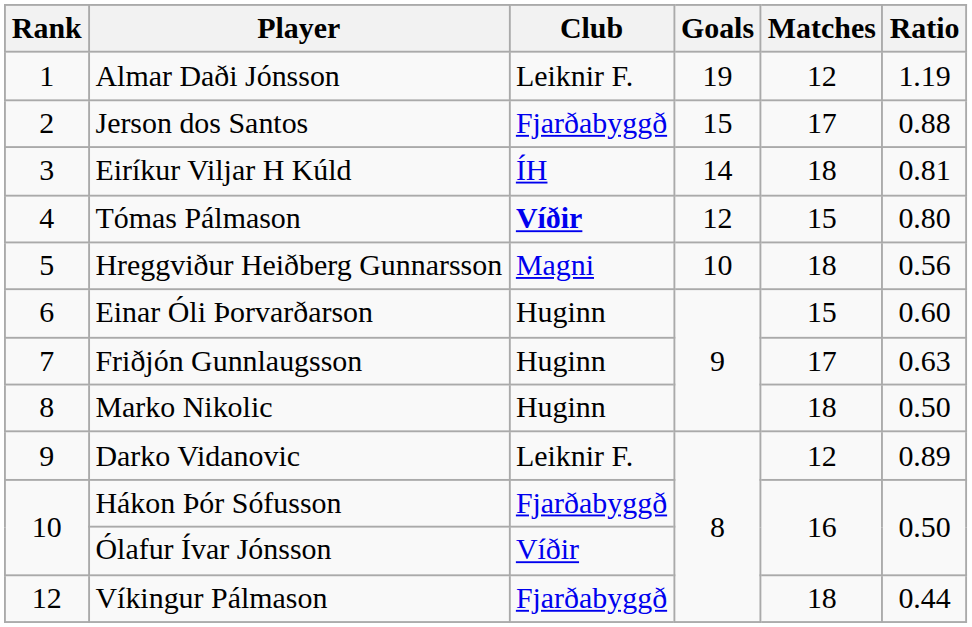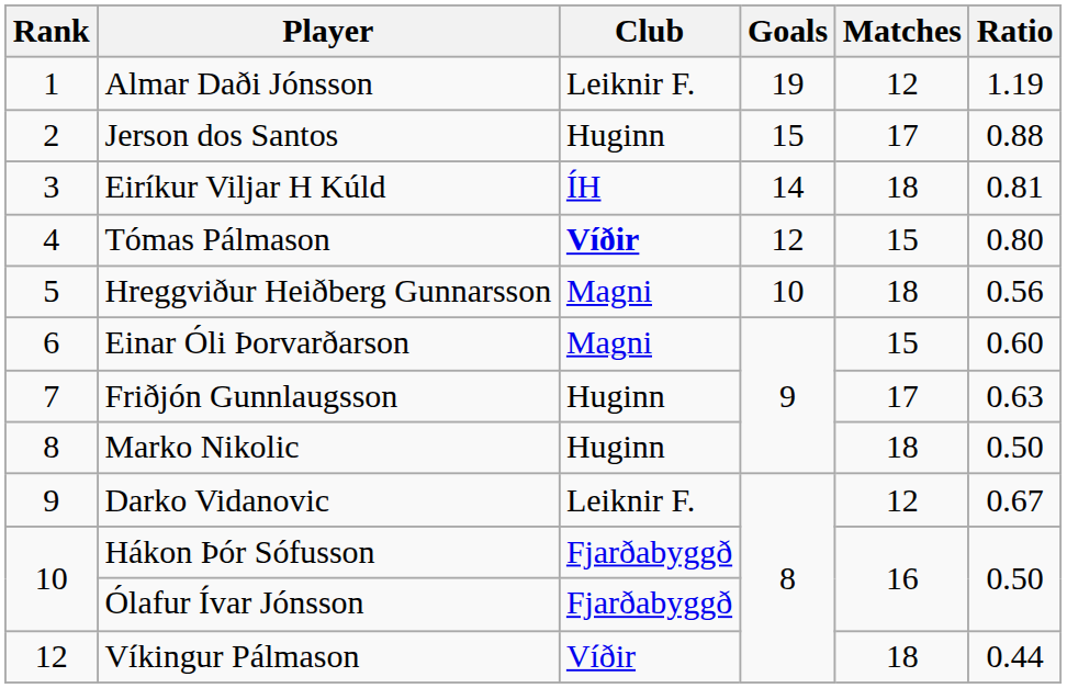 <table class="wikitable">
 <tr>
 <th>Rank</th>
 <th>Player</th>
 <th>Club</th>
 <th>Goals</th>
 <th>Matches</th>
 <th>Ratio</th>
 </tr>
 <tr>
 <td align=center rowspan=1>1</td>
 <td>Almar Daði Jónsson</td>
 <td>Leiknir F.</td>
 <td align=center>19</td>
 <td align=center>12</td>
 <td align=center>1.19</td>
 </tr>
 <tr>
 <td align=center>2</td>
 <td>Jerson dos Santos</td>
-<td><a href='#'>Fjarðabyggð</a></td>
+<td>Huginn</td>
 <td align=center>15</td>
 <td align=center>17</td>
 <td align=center>0.88</td>
 </tr>
 <tr>
 <td align=center>3</td>
 <td>Eiríkur Viljar H Kúld</td>
 <td><a href='#'>ÍH</a></td>
 <td align=center>14</td>
 <td align=center>18</td>
 <td align=center>0.81</td>
 </tr>
 <tr>
 <td align=center>4</td>
 <td>Tómas Pálmason</td>
 <td><strong><a href='#'>Víðir</a></strong></td>
 <td align=center>12</td>
 <td align=center>15</td>
 <td align=center>0.80</td>
 </tr>
 <tr>
 <td align=center>5</td>
 <td>Hreggviður Heiðberg Gunnarsson</td>
 <td><a href='#'>Magni</a></td>
 <td align=center>10</td>
 <td align=center>18</td>
 <td align=center>0.56</td>
 </tr>
 <tr>
 <td align=center>6</td>
 <td>Einar Óli Þorvarðarson</td>
-<td>Huginn</td>
+<td><a href='#'>Magni</a></td>
 <td align=center rowspan=3>9</td>
 <td align=center>15</td>
 <td align=center>0.60</td>
 </tr>
 <tr>
 <td align=center>7</td>
 <td>Friðjón Gunnlaugsson</td>
 <td>Huginn</td>
 <td align=center>17</td>
 <td align=center>0.63</td>
 </tr>
 <tr>
 <td align=center>8</td>
 <td>Marko Nikolic</td>
 <td>Huginn</td>
 <td align=center>18</td>
 <td align=center>0.50</td>
 </tr>
 <tr>
 <td align=center>9</td>
 <td>Darko Vidanovic</td>
 <td>Leiknir F.</td>
 <td align=center rowspan=4>8</td>
 <td align=center>12</td>
-<td align=center>0.89</td>
+<td align=center>0.67</td>
 </tr>
 <tr>
 <td align=center rowspan=2>10</td>
 <td>Hákon Þór Sófusson</td>
 <td><a href='#'>Fjarðabyggð</a></td>
 <td align=center rowspan=2>16</td>
 <td align=center rowspan=2>0.50</td>
 </tr>
 <tr>
 <td>Ólafur Ívar Jónsson</td>
-<td><a href='#'>Víðir</a></td>
+<td><a href='#'>Fjarðabyggð</a></td>
 </tr>
 <tr>
 <td align=center>12</td>
 <td>Víkingur Pálmason</td>
-<td><a href='#'>Fjarðabyggð</a></td>
+<td><a href='#'>Víðir</a></td>
 <td align=center>18</td>
 <td align=center>0.44</td>
 </tr>
 </table>
